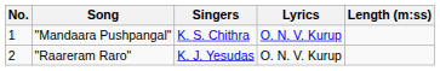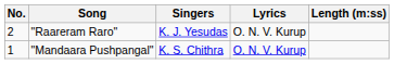 <table class="wikitable" style="font-size:95%;">
 <tr>
 <th>No.</th>
 <th>Song</th>
 <th>Singers</th>
 <th>Lyrics</th>
 <th>Length (m:ss)</th>
 </tr>
 <tr>
+<td>2</td>
+<td>"Raareram Raro"</td>
+<td><a href='#'>K. J. Yesudas</a></td>
+<td>O. N. V. Kurup</td>
+<td></td>
+</tr>
+<tr>
 <td>1</td>
 <td>"Mandaara Pushpangal"</td>
 <td><a href='#'>K. S. Chithra</a></td>
 <td><a href='#'>O. N. V. Kurup</a></td>
 <td></td>
 </tr>
-<tr>
-<td>2</td>
-<td>"Raareram Raro"</td>
-<td><a href='#'>K. J. Yesudas</a></td>
-<td>O. N. V. Kurup</td>
-<td></td>
-</tr>
 </table>
